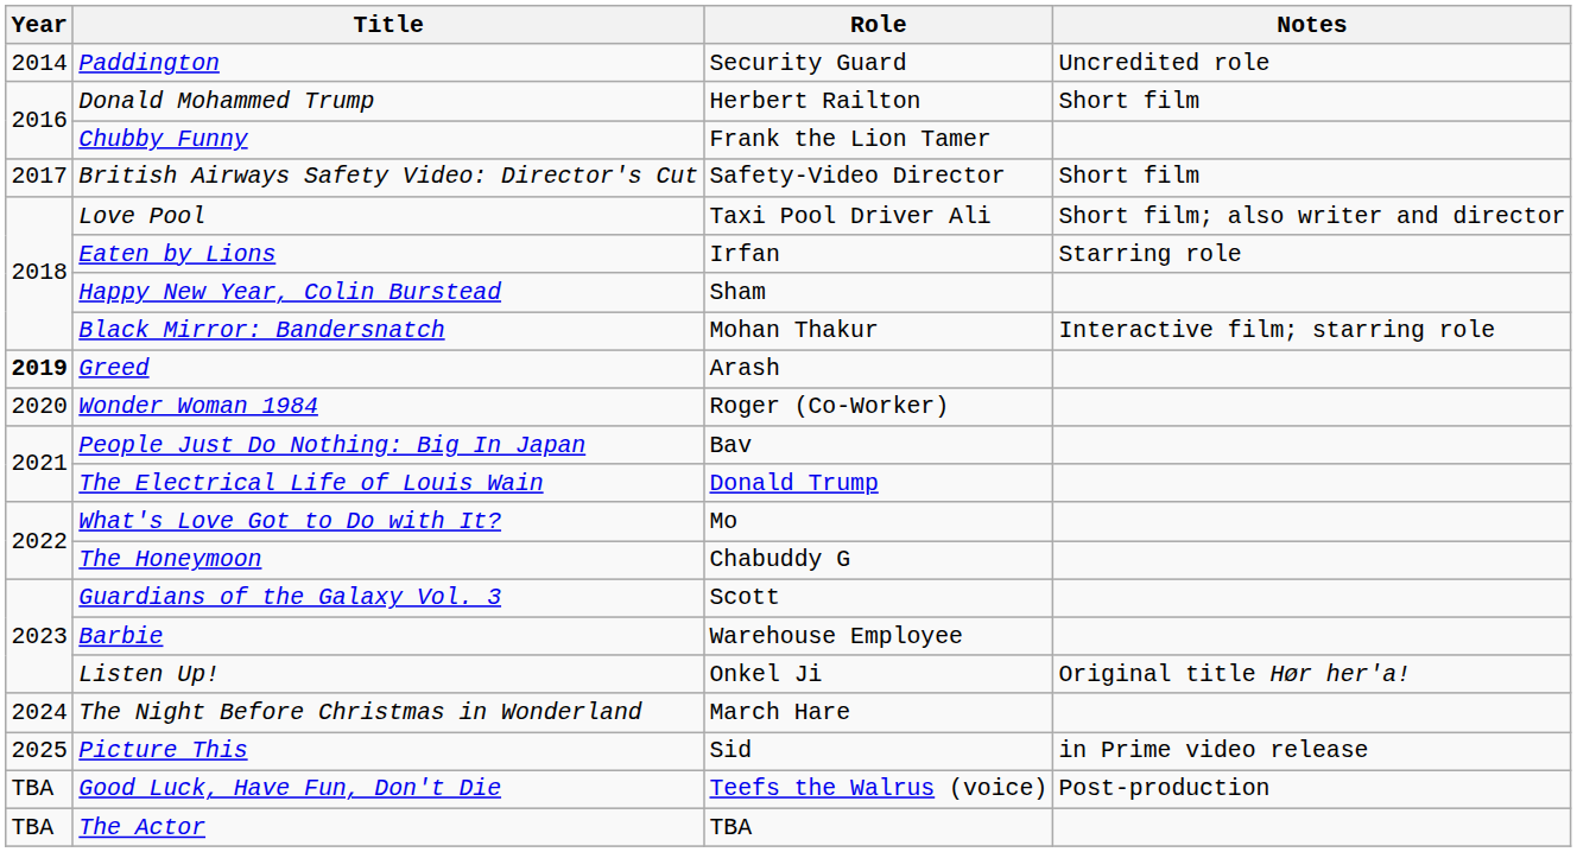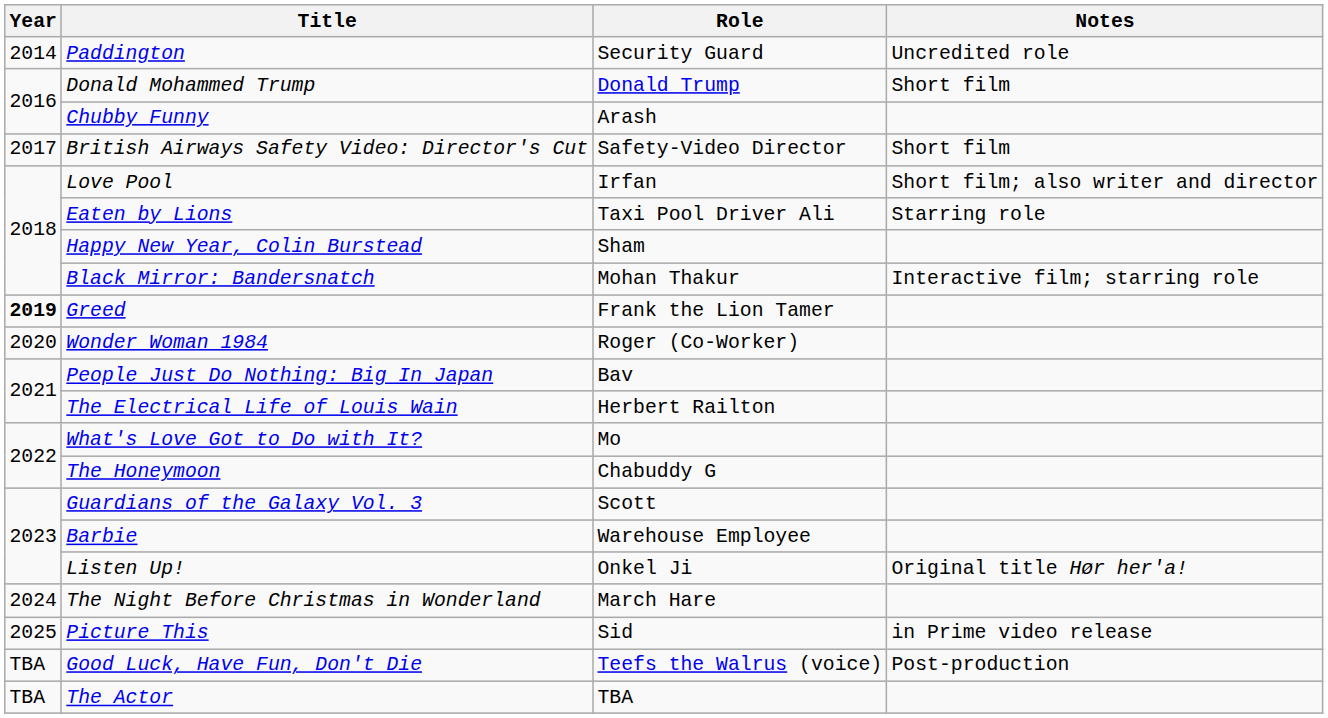 <table class="wikitable sortable">
 <tr>
 <th>Year</th>
 <th>Title</th>
 <th>Role</th>
 <th>Notes</th>
 </tr>
 <tr>
 <td>2014</td>
 <td><em><a href='#'>Paddington</a></em></td>
 <td>Security Guard</td>
 <td>Uncredited role</td>
 </tr>
 <tr>
 <td rowspan="2">2016</td>
 <td><em>Donald Mohammed Trump</em></td>
-<td>Herbert Railton</td>
+<td><a href='#'>Donald Trump</a></td>
 <td>Short film</td>
 </tr>
 <tr>
 <td><em><a href='#'>Chubby Funny</a></em></td>
-<td>Frank the Lion Tamer</td>
+<td>Arash</td>
 <td></td>
 </tr>
 <tr>
 <td>2017</td>
 <td><em>British Airways Safety Video: Director's Cut</em></td>
 <td>Safety-Video Director</td>
 <td>Short film</td>
 </tr>
 <tr>
 <td rowspan="4">2018</td>
 <td><em>Love Pool</em></td>
-<td>Taxi Pool Driver Ali</td>
+<td>Irfan</td>
 <td>Short film; also writer and director</td>
 </tr>
 <tr>
 <td><em><a href='#'>Eaten by Lions</a></em></td>
-<td>Irfan</td>
+<td>Taxi Pool Driver Ali</td>
 <td>Starring role</td>
 </tr>
 <tr>
 <td><em><a href='#'>Happy New Year, Colin Burstead</a></em></td>
 <td>Sham</td>
 <td></td>
 </tr>
 <tr>
 <td><em><a href='#'>Black Mirror: Bandersnatch</a></em></td>
 <td>Mohan Thakur</td>
 <td>Interactive film; starring role</td>
 </tr>
 <tr>
 <td><strong>2019</strong></td>
 <td><a href='#'><em>Greed</em></a></td>
-<td>Arash</td>
+<td>Frank the Lion Tamer</td>
 <td></td>
 </tr>
 <tr>
 <td>2020</td>
 <td><em><a href='#'>Wonder Woman 1984</a></em></td>
 <td>Roger (Co-Worker)</td>
 <td></td>
 </tr>
 <tr>
 <td rowspan="2">2021</td>
 <td><em><a href='#'>People Just Do Nothing: Big In Japan</a></em></td>
 <td>Bav</td>
 <td></td>
 </tr>
 <tr>
 <td><em><a href='#'>The Electrical Life of Louis Wain</a></em></td>
-<td><a href='#'>Donald Trump</a></td>
+<td>Herbert Railton</td>
 <td></td>
 </tr>
 <tr>
 <td rowspan="2">2022</td>
 <td><em><a href='#'>What's Love Got to Do with It?</a></em></td>
 <td>Mo</td>
 <td></td>
 </tr>
 <tr>
 <td><em><a href='#'>The Honeymoon</a></em></td>
 <td>Chabuddy G</td>
 <td></td>
 </tr>
 <tr>
 <td rowspan="3">2023</td>
 <td><em><a href='#'>Guardians of the Galaxy Vol. 3</a></em></td>
 <td>Scott</td>
 <td></td>
 </tr>
 <tr>
 <td><em><a href='#'>Barbie</a></em></td>
 <td>Warehouse Employee</td>
 <td></td>
 </tr>
 <tr>
 <td><em>Listen Up!</em></td>
 <td>Onkel Ji</td>
 <td>Original title <em>Hør her'a!</em></td>
 </tr>
 <tr>
 <td>2024</td>
 <td><em>The Night Before Christmas in Wonderland</em></td>
 <td>March Hare</td>
 <td></td>
 </tr>
 <tr>
 <td>2025</td>
 <td><em><a href='#'>Picture This</a></em></td>
 <td>Sid</td>
 <td>in Prime video release</td>
 </tr>
 <tr>
 <td>TBA</td>
 <td><em><a href='#'>Good Luck, Have Fun, Don't Die</a></em></td>
 <td><a href='#'>Teefs the Walrus</a> (voice)</td>
 <td>Post-production</td>
 </tr>
 <tr>
 <td>TBA</td>
 <td><em><a href='#'>The Actor</a></em></td>
 <td>TBA</td>
 <td></td>
 </tr>
 </table>
